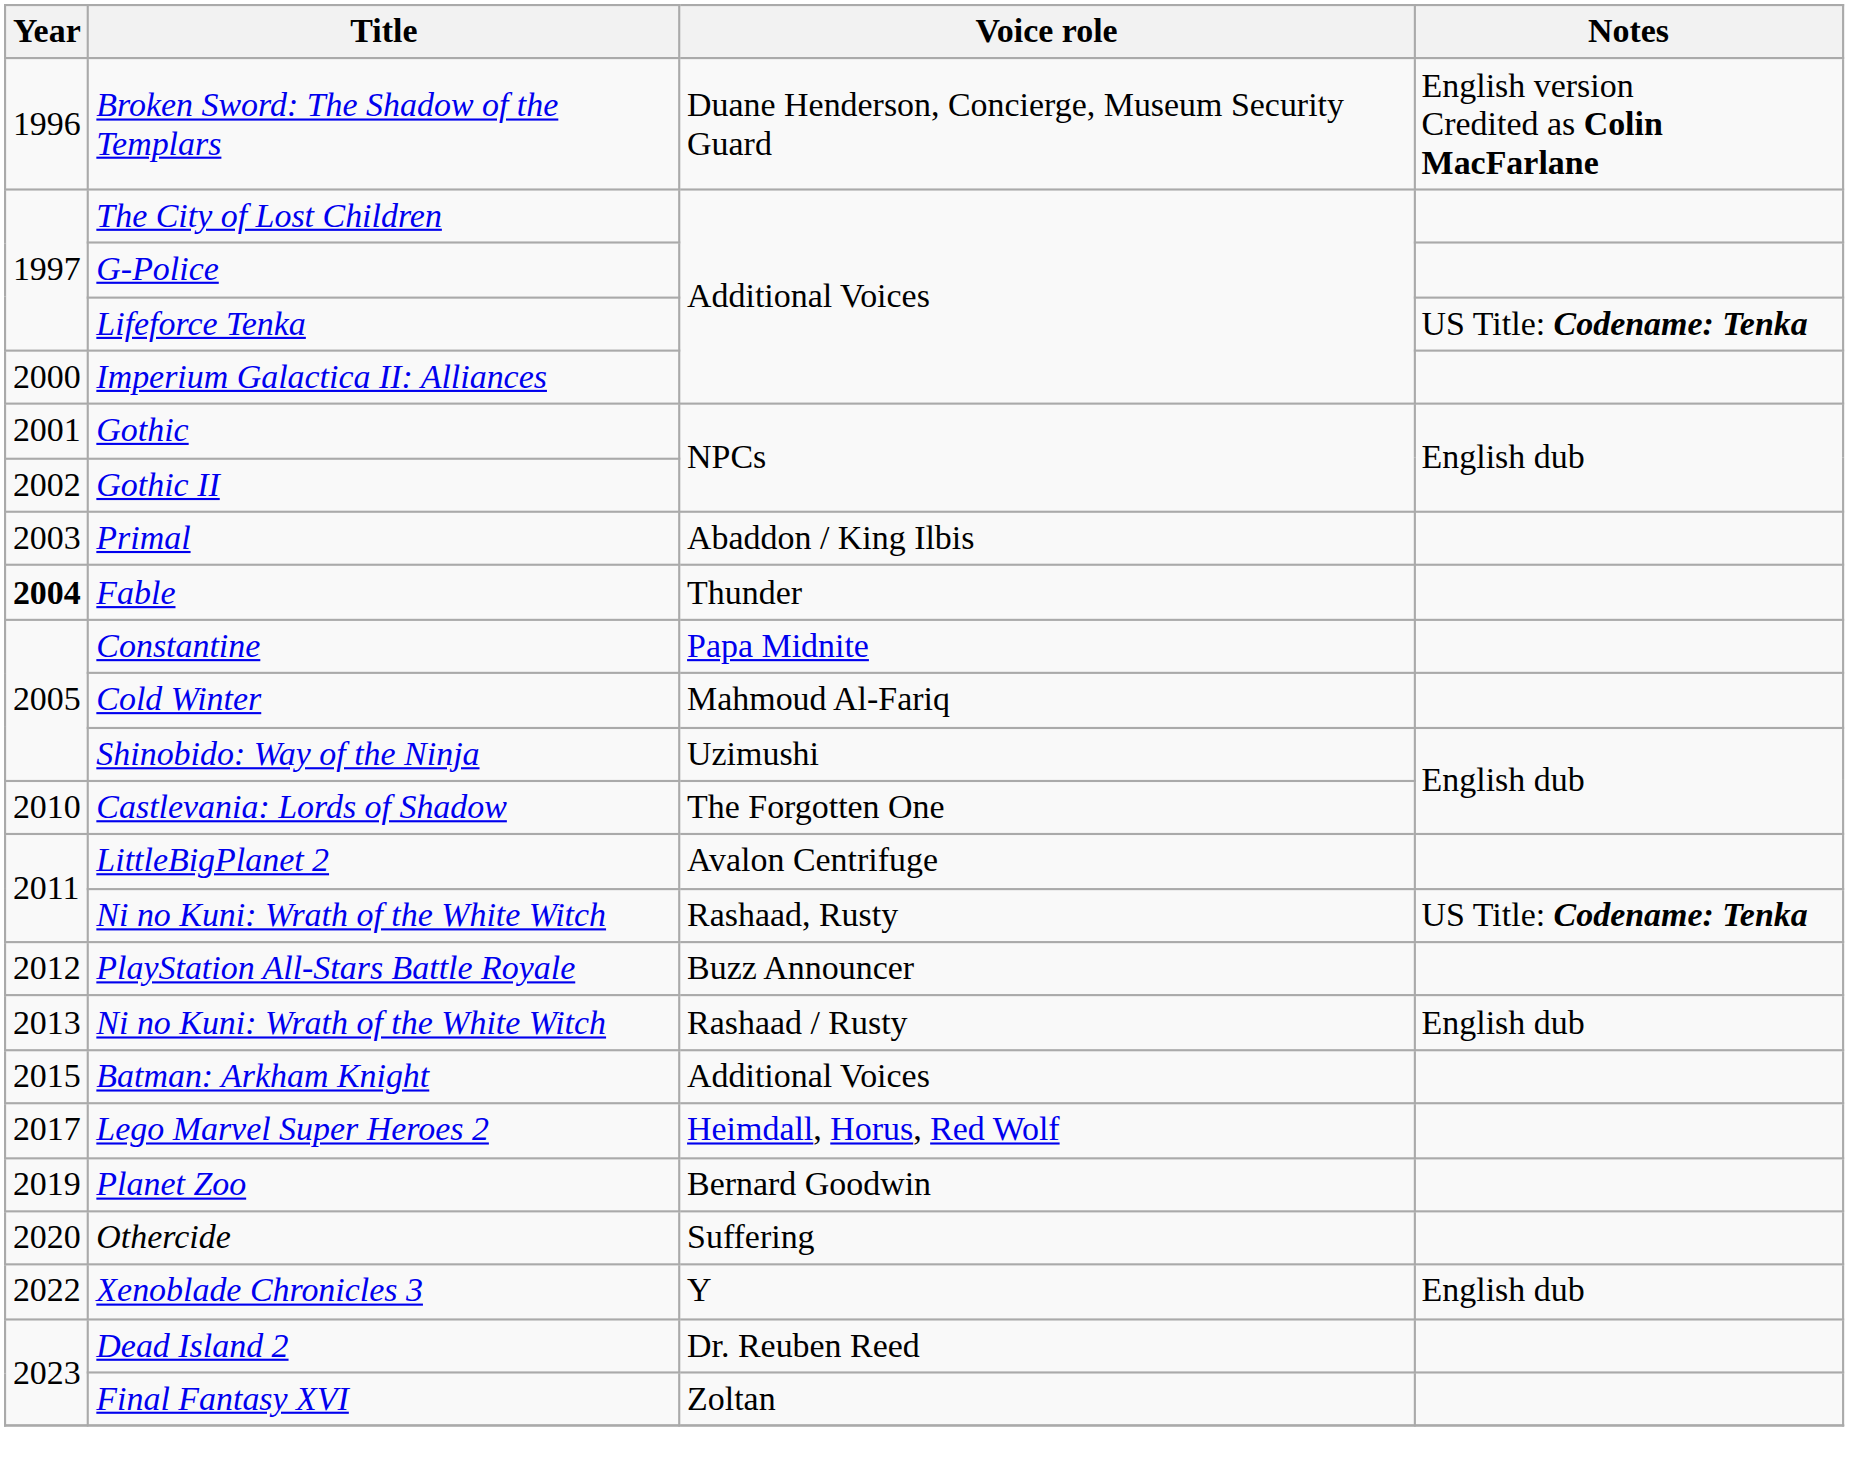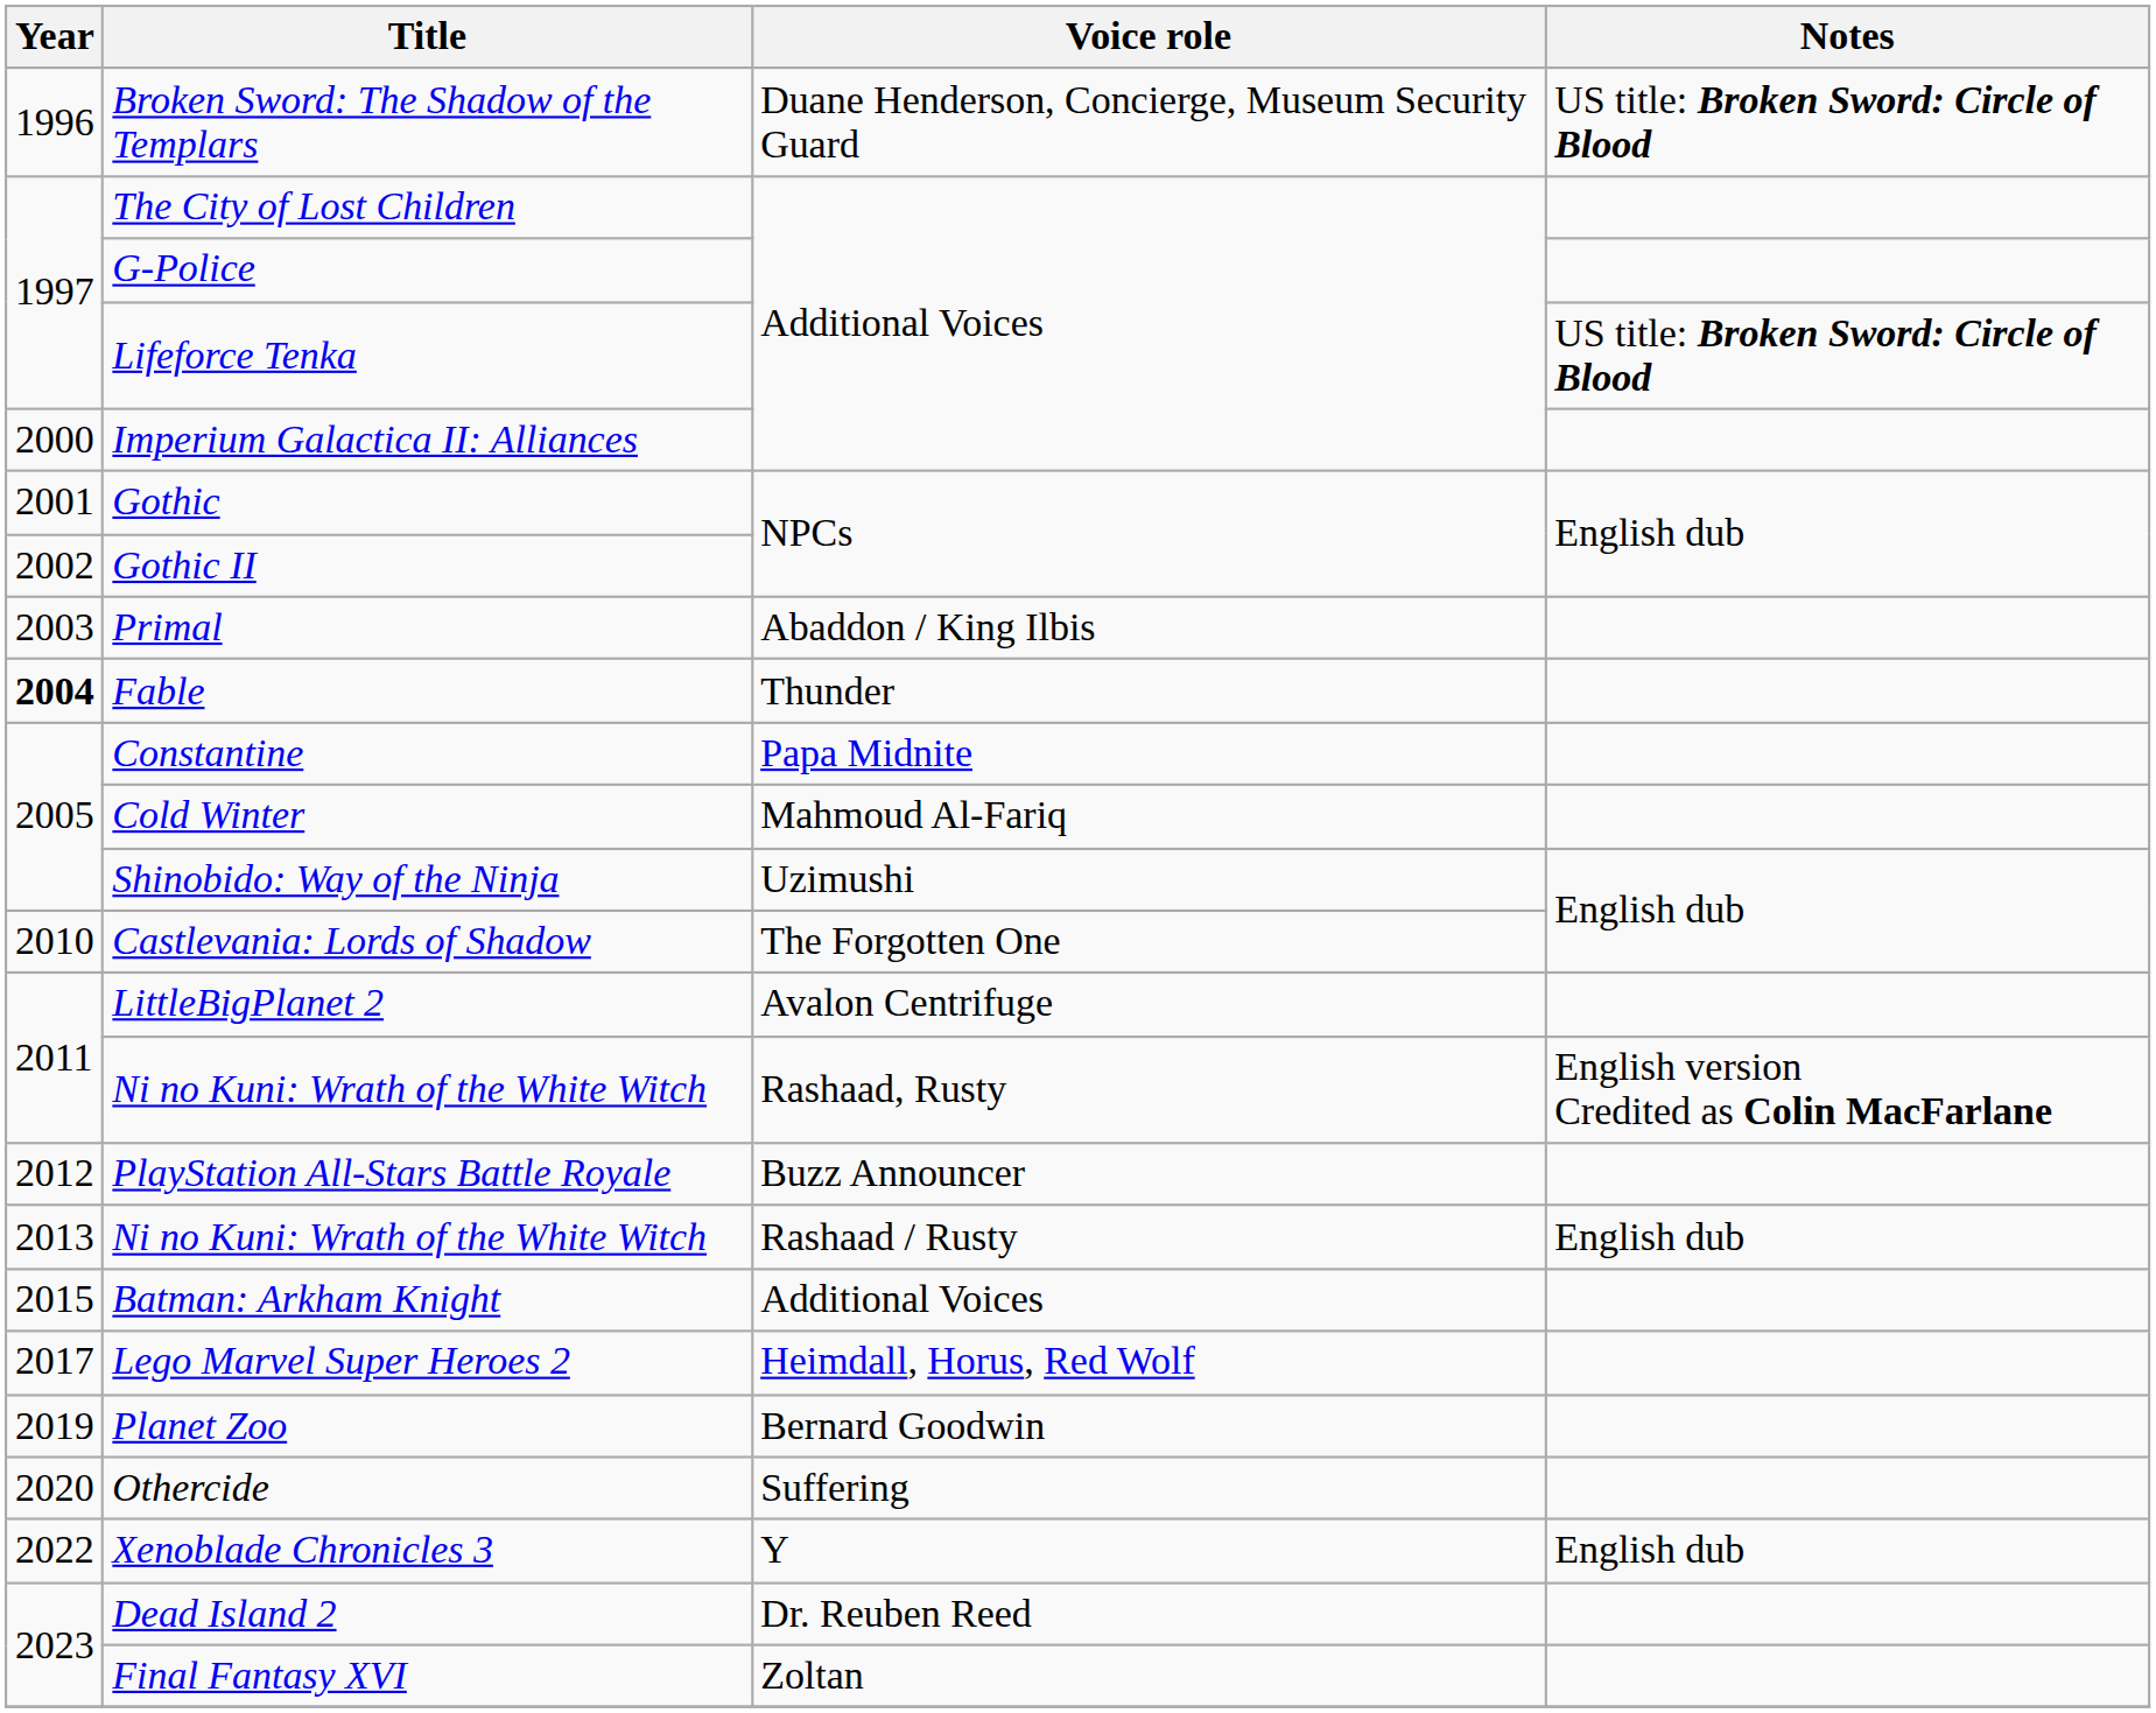 <table class="wikitable sortable">
 <tr>
 <th>Year</th>
 <th>Title</th>
 <th>Voice role</th>
 <th>Notes</th>
 </tr>
 <tr>
 <td>1996</td>
 <td><em><a href='#'>Broken Sword: The Shadow of the Templars</a></em></td>
 <td>Duane Henderson, Concierge, Museum Security Guard</td>
-<td>English version<br>Credited as <strong>Colin MacFarlane</strong></td>
+<td>US title: <strong><em>Broken Sword: Circle of Blood</em></strong></td>
 </tr>
 <tr>
 <td rowspan="3">1997</td>
 <td><em><a href='#'>The City of Lost Children</a></em></td>
 <td rowspan="4">Additional Voices</td>
 <td></td>
 </tr>
 <tr>
 <td><em><a href='#'>G-Police</a></em></td>
 <td></td>
 </tr>
 <tr>
 <td><em><a href='#'>Lifeforce Tenka</a></em></td>
-<td>US Title: <strong><em>Codename: Tenka</em></strong></td>
+<td>US title: <strong><em>Broken Sword: Circle of Blood</em></strong></td>
 </tr>
 <tr>
 <td>2000</td>
 <td><em><a href='#'>Imperium Galactica II: Alliances</a></em></td>
 <td></td>
 </tr>
 <tr>
 <td>2001</td>
 <td><em><a href='#'>Gothic</a></em></td>
 <td rowspan="2">NPCs</td>
 <td rowspan="2">English dub</td>
 </tr>
 <tr>
 <td>2002</td>
 <td><em><a href='#'>Gothic II</a></em></td>
 </tr>
 <tr>
 <td>2003</td>
 <td><em><a href='#'>Primal</a></em></td>
 <td>Abaddon / King Ilbis</td>
 <td></td>
 </tr>
 <tr>
 <td><strong>2004</strong></td>
 <td><em><a href='#'>Fable</a></em></td>
 <td>Thunder</td>
 <td></td>
 </tr>
 <tr>
 <td rowspan="3">2005</td>
 <td><em><a href='#'>Constantine</a></em></td>
 <td><a href='#'>Papa Midnite</a></td>
 <td></td>
 </tr>
 <tr>
 <td><em><a href='#'>Cold Winter</a></em></td>
 <td>Mahmoud Al-Fariq</td>
 <td></td>
 </tr>
 <tr>
 <td><em><a href='#'>Shinobido: Way of the Ninja</a></em></td>
 <td>Uzimushi</td>
 <td rowspan="2">English dub</td>
 </tr>
 <tr>
 <td>2010</td>
 <td><em><a href='#'>Castlevania: Lords of Shadow</a></em></td>
 <td>The Forgotten One</td>
 </tr>
 <tr>
 <td rowspan="2">2011</td>
 <td><em><a href='#'>LittleBigPlanet 2</a></em></td>
 <td>Avalon Centrifuge</td>
 <td></td>
 </tr>
 <tr>
 <td><em><a href='#'>Ni no Kuni: Wrath of the White Witch</a></em></td>
 <td>Rashaad, Rusty</td>
-<td>US Title: <strong><em>Codename: Tenka</em></strong></td>
+<td>English version<br>Credited as <strong>Colin MacFarlane</strong></td>
 </tr>
 <tr>
 <td>2012</td>
 <td><em><a href='#'>PlayStation All-Stars Battle Royale</a></em></td>
 <td>Buzz Announcer</td>
 <td></td>
 </tr>
 <tr>
 <td>2013</td>
 <td><em><a href='#'>Ni no Kuni: Wrath of the White Witch</a></em></td>
 <td>Rashaad / Rusty</td>
 <td>English dub</td>
 </tr>
 <tr>
 <td>2015</td>
 <td><em><a href='#'>Batman: Arkham Knight</a></em></td>
 <td>Additional Voices</td>
 <td></td>
 </tr>
 <tr>
 <td>2017</td>
 <td><em><a href='#'>Lego Marvel Super Heroes 2</a></em></td>
 <td><a href='#'>Heimdall</a>, <a href='#'>Horus</a>, <a href='#'>Red Wolf</a></td>
 <td></td>
 </tr>
 <tr>
 <td>2019</td>
 <td><em><a href='#'>Planet Zoo</a></em></td>
 <td>Bernard Goodwin</td>
 <td></td>
 </tr>
 <tr>
 <td>2020</td>
 <td><em>Othercide</em></td>
 <td>Suffering</td>
 <td></td>
 </tr>
 <tr>
 <td>2022</td>
 <td><em><a href='#'>Xenoblade Chronicles 3</a></em></td>
 <td>Y</td>
 <td>English dub</td>
 </tr>
 <tr>
 <td rowspan="2">2023</td>
 <td><em><a href='#'>Dead Island 2</a></em></td>
 <td>Dr. Reuben Reed</td>
 <td></td>
 </tr>
 <tr>
 <td><em><a href='#'>Final Fantasy XVI</a></em></td>
 <td>Zoltan</td>
 <td></td>
 </tr>
 <tr>
 </tr>
 </table>
